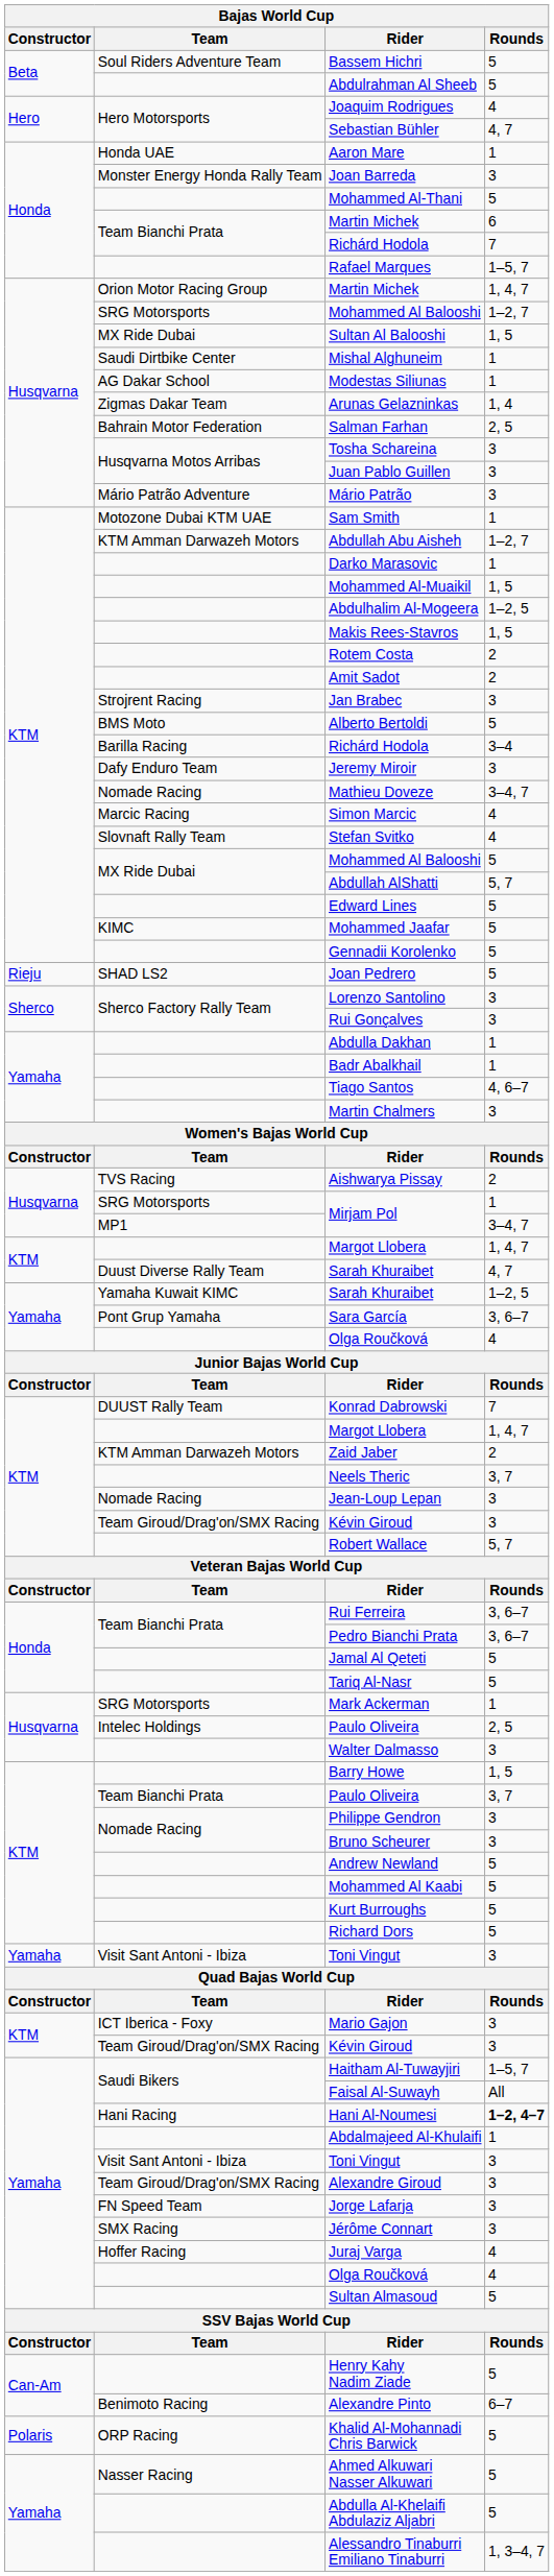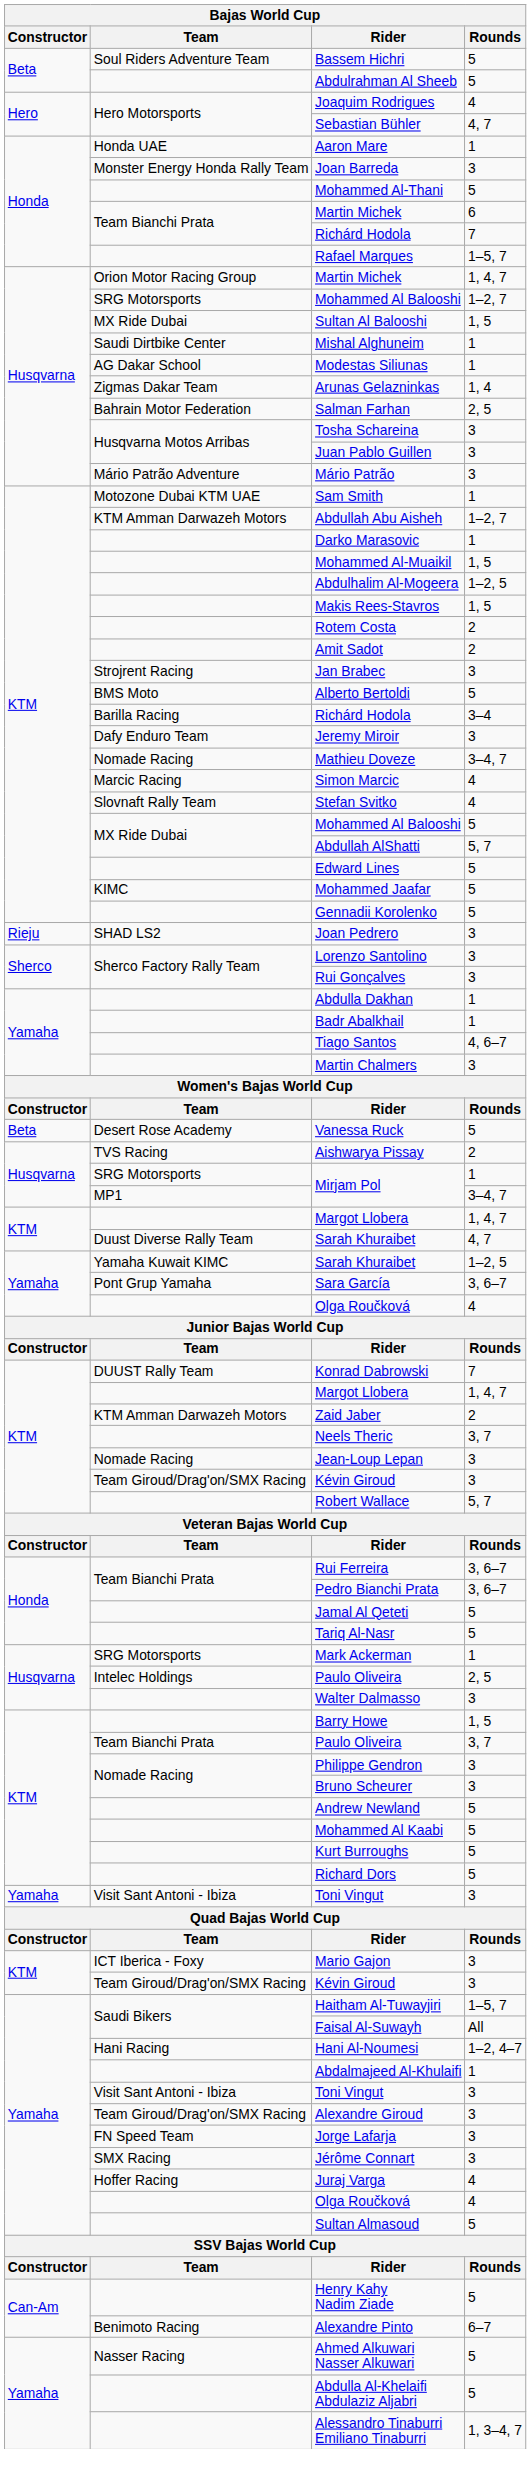 <table class="wikitable" style="font-size: 85%">
 <tr>
 <th colspan=4>Bajas World Cup</th>
 </tr>
 <tr>
 <th>Constructor</th>
 <th>Team</th>
 <th>Rider</th>
 <th>Rounds</th>
 </tr>
 <tr>
 <td rowspan=2> <a href='#'>Beta</a></td>
 <td>Soul Riders Adventure Team</td>
 <td> <a href='#'>Bassem Hichri</a></td>
 <td>5</td>
 </tr>
 <tr>
 <td></td>
 <td> <a href='#'>Abdulrahman Al Sheeb</a></td>
 <td>5</td>
 </tr>
 <tr>
 <td rowspan=2> <a href='#'>Hero</a></td>
 <td rowspan=2>Hero Motorsports</td>
 <td> <a href='#'>Joaquim Rodrigues</a></td>
 <td>4</td>
 </tr>
 <tr>
 <td> <a href='#'>Sebastian Bühler</a></td>
 <td>4, 7</td>
 </tr>
 <tr>
 <td rowspan=6> <a href='#'>Honda</a></td>
 <td>Honda UAE</td>
 <td> <a href='#'>Aaron Mare</a></td>
 <td>1</td>
 </tr>
 <tr>
 <td>Monster Energy Honda Rally Team</td>
 <td> <a href='#'>Joan Barreda</a></td>
 <td>3</td>
 </tr>
 <tr>
 <td></td>
 <td> <a href='#'>Mohammed Al-Thani</a></td>
 <td>5</td>
 </tr>
 <tr>
 <td rowspan=2>Team Bianchi Prata</td>
 <td> <a href='#'>Martin Michek</a></td>
 <td>6</td>
 </tr>
 <tr>
 <td> <a href='#'>Richárd Hodola</a></td>
 <td>7</td>
 </tr>
 <tr>
 <td></td>
 <td> <a href='#'>Rafael Marques</a></td>
 <td>1–5, 7</td>
 </tr>
 <tr>
 <td rowspan=10> <a href='#'>Husqvarna</a></td>
 <td>Orion Motor Racing Group</td>
 <td> <a href='#'>Martin Michek</a></td>
 <td>1, 4, 7</td>
 </tr>
 <tr>
 <td>SRG Motorsports</td>
 <td> <a href='#'>Mohammed Al Balooshi</a></td>
 <td>1–2, 7</td>
 </tr>
 <tr>
 <td>MX Ride Dubai</td>
 <td> <a href='#'>Sultan Al Balooshi</a></td>
 <td>1, 5</td>
 </tr>
 <tr>
 <td>Saudi Dirtbike Center</td>
 <td> <a href='#'>Mishal Alghuneim</a></td>
 <td>1</td>
 </tr>
 <tr>
 <td>AG Dakar School</td>
 <td> <a href='#'>Modestas Siliunas</a></td>
 <td>1</td>
 </tr>
 <tr>
 <td>Zigmas Dakar Team</td>
 <td> <a href='#'>Arunas Gelazninkas</a></td>
 <td>1, 4</td>
 </tr>
 <tr>
 <td>Bahrain Motor Federation</td>
 <td> <a href='#'>Salman Farhan</a></td>
 <td>2, 5</td>
 </tr>
 <tr>
 <td rowspan=2>Husqvarna Motos Arribas</td>
 <td> <a href='#'>Tosha Schareina</a></td>
 <td>3</td>
 </tr>
 <tr>
 <td> <a href='#'>Juan Pablo Guillen</a></td>
 <td>3</td>
 </tr>
 <tr>
 <td>Mário Patrão Adventure</td>
 <td> <a href='#'>Mário Patrão</a></td>
 <td>3</td>
 </tr>
 <tr>
 <td rowspan=20> <a href='#'>KTM</a></td>
 <td>Motozone Dubai KTM UAE</td>
 <td> <a href='#'>Sam Smith</a></td>
 <td>1</td>
 </tr>
 <tr>
 <td>KTM Amman Darwazeh Motors</td>
 <td> <a href='#'>Abdullah Abu Aisheh</a></td>
 <td>1–2, 7</td>
 </tr>
 <tr>
 <td></td>
 <td> <a href='#'>Darko Marasovic</a></td>
 <td>1</td>
 </tr>
 <tr>
 <td></td>
 <td> <a href='#'>Mohammed Al-Muaikil</a></td>
 <td>1, 5</td>
 </tr>
 <tr>
 <td></td>
 <td> <a href='#'>Abdulhalim Al-Mogeera</a></td>
 <td>1–2, 5</td>
 </tr>
 <tr>
 <td></td>
 <td> <a href='#'>Makis Rees-Stavros</a></td>
 <td>1, 5</td>
 </tr>
 <tr>
 <td></td>
 <td> <a href='#'>Rotem Costa</a></td>
 <td>2</td>
 </tr>
 <tr>
 <td></td>
 <td> <a href='#'>Amit Sadot</a></td>
 <td>2</td>
 </tr>
 <tr>
 <td>Strojrent Racing</td>
 <td> <a href='#'>Jan Brabec</a></td>
 <td>3</td>
 </tr>
 <tr>
 <td>BMS Moto</td>
 <td> <a href='#'>Alberto Bertoldi</a></td>
 <td>5</td>
 </tr>
 <tr>
 <td>Barilla Racing</td>
 <td> <a href='#'>Richárd Hodola</a></td>
 <td>3–4</td>
 </tr>
 <tr>
 <td>Dafy Enduro Team</td>
 <td> <a href='#'>Jeremy Miroir</a></td>
 <td>3</td>
 </tr>
 <tr>
 <td>Nomade Racing</td>
 <td> <a href='#'>Mathieu Doveze</a></td>
 <td>3–4, 7</td>
 </tr>
 <tr>
 <td>Marcic Racing</td>
 <td> <a href='#'>Simon Marcic</a></td>
 <td>4</td>
 </tr>
 <tr>
 <td>Slovnaft Rally Team</td>
 <td> <a href='#'>Stefan Svitko</a></td>
 <td>4</td>
 </tr>
 <tr>
 <td rowspan=2>MX Ride Dubai</td>
 <td> <a href='#'>Mohammed Al Balooshi</a></td>
 <td>5</td>
 </tr>
 <tr>
 <td> <a href='#'>Abdullah AlShatti</a></td>
 <td>5, 7</td>
 </tr>
 <tr>
 <td></td>
 <td> <a href='#'>Edward Lines</a></td>
 <td>5</td>
 </tr>
 <tr>
 <td>KIMC</td>
 <td> <a href='#'>Mohammed Jaafar</a></td>
 <td>5</td>
 </tr>
 <tr>
 <td></td>
 <td> <a href='#'>Gennadii Korolenko</a></td>
 <td>5</td>
 </tr>
 <tr>
 <td> <a href='#'>Rieju</a></td>
 <td>SHAD LS2</td>
 <td> <a href='#'>Joan Pedrero</a></td>
-<td>5</td>
+<td>3</td>
 </tr>
 <tr>
 <td rowspan=2> <a href='#'>Sherco</a></td>
 <td rowspan=2>Sherco Factory Rally Team</td>
 <td> <a href='#'>Lorenzo Santolino</a></td>
 <td>3</td>
 </tr>
 <tr>
 <td> <a href='#'>Rui Gonçalves</a></td>
 <td>3</td>
 </tr>
 <tr>
 <td rowspan=4> <a href='#'>Yamaha</a></td>
 <td></td>
 <td> <a href='#'>Abdulla Dakhan</a></td>
 <td>1</td>
 </tr>
 <tr>
 <td></td>
 <td> <a href='#'>Badr Abalkhail</a></td>
 <td>1</td>
 </tr>
 <tr>
 <td></td>
 <td> <a href='#'>Tiago Santos</a></td>
 <td>4, 6–7</td>
 </tr>
 <tr>
 <td></td>
 <td> <a href='#'>Martin Chalmers</a></td>
 <td>3</td>
 </tr>
 <tr>
 <th colspan=4>Women's Bajas World Cup</th>
 </tr>
 <tr>
 <th>Constructor</th>
 <th>Team</th>
 <th>Rider</th>
 <th>Rounds</th>
+</tr>
+<tr>
+<td> <a href='#'>Beta</a></td>
+<td>Desert Rose Academy</td>
+<td> <a href='#'>Vanessa Ruck</a></td>
+<td>5</td>
 </tr>
 <tr>
 <td rowspan=3> <a href='#'>Husqvarna</a></td>
 <td>TVS Racing</td>
 <td> <a href='#'>Aishwarya Pissay</a></td>
 <td>2</td>
 </tr>
 <tr>
 <td>SRG Motorsports</td>
 <td rowspan=2> <a href='#'>Mirjam Pol</a></td>
 <td>1</td>
 </tr>
 <tr>
 <td>MP1</td>
 <td>3–4, 7</td>
 </tr>
 <tr>
 <td rowspan=2> <a href='#'>KTM</a></td>
 <td></td>
 <td> <a href='#'>Margot Llobera</a></td>
 <td>1, 4, 7</td>
 </tr>
 <tr>
 <td>Duust Diverse Rally Team</td>
 <td> <a href='#'>Sarah Khuraibet</a></td>
 <td>4, 7</td>
 </tr>
 <tr>
 <td rowspan=3> <a href='#'>Yamaha</a></td>
 <td>Yamaha Kuwait KIMC</td>
 <td> <a href='#'>Sarah Khuraibet</a></td>
 <td>1–2, 5</td>
 </tr>
 <tr>
 <td>Pont Grup Yamaha</td>
 <td> <a href='#'>Sara García</a></td>
 <td>3, 6–7</td>
 </tr>
 <tr>
 <td></td>
 <td> <a href='#'>Olga Roučková</a></td>
 <td>4</td>
 </tr>
 <tr>
 <th colspan=4>Junior Bajas World Cup</th>
 </tr>
 <tr>
 <th>Constructor</th>
 <th>Team</th>
 <th>Rider</th>
 <th>Rounds</th>
 </tr>
 <tr>
 <td rowspan=7> <a href='#'>KTM</a></td>
 <td>DUUST Rally Team</td>
 <td> <a href='#'>Konrad Dabrowski</a></td>
 <td>7</td>
 </tr>
 <tr>
 <td></td>
 <td> <a href='#'>Margot Llobera</a></td>
 <td>1, 4, 7</td>
 </tr>
 <tr>
 <td>KTM Amman Darwazeh Motors</td>
 <td> <a href='#'>Zaid Jaber</a></td>
 <td>2</td>
 </tr>
 <tr>
 <td></td>
 <td> <a href='#'>Neels Theric</a></td>
 <td>3, 7</td>
 </tr>
 <tr>
 <td>Nomade Racing</td>
 <td> <a href='#'>Jean-Loup Lepan</a></td>
 <td>3</td>
 </tr>
 <tr>
 <td>Team Giroud/Drag'on/SMX Racing</td>
 <td> <a href='#'>Kévin Giroud</a></td>
 <td>3</td>
 </tr>
 <tr>
 <td></td>
 <td> <a href='#'>Robert Wallace</a></td>
 <td>5, 7</td>
 </tr>
 <tr>
 <th colspan=4>Veteran Bajas World Cup</th>
 </tr>
 <tr>
 <th>Constructor</th>
 <th>Team</th>
 <th>Rider</th>
 <th>Rounds</th>
 </tr>
 <tr>
 <td rowspan=4> <a href='#'>Honda</a></td>
 <td rowspan=2>Team Bianchi Prata</td>
 <td> <a href='#'>Rui Ferreira</a></td>
 <td>3, 6–7</td>
 </tr>
 <tr>
 <td> <a href='#'>Pedro Bianchi Prata</a></td>
 <td>3, 6–7</td>
 </tr>
 <tr>
 <td></td>
 <td> <a href='#'>Jamal Al Qeteti</a></td>
 <td>5</td>
 </tr>
 <tr>
 <td></td>
 <td> <a href='#'>Tariq Al-Nasr</a></td>
 <td>5</td>
 </tr>
 <tr>
 <td rowspan=3> <a href='#'>Husqvarna</a></td>
 <td>SRG Motorsports</td>
 <td> <a href='#'>Mark Ackerman</a></td>
 <td>1</td>
 </tr>
 <tr>
 <td>Intelec Holdings</td>
 <td> <a href='#'>Paulo Oliveira</a></td>
 <td>2, 5</td>
 </tr>
 <tr>
 <td></td>
 <td> <a href='#'>Walter Dalmasso</a></td>
 <td>3</td>
 </tr>
 <tr>
 <td rowspan=8> <a href='#'>KTM</a></td>
 <td></td>
 <td> <a href='#'>Barry Howe</a></td>
 <td>1, 5</td>
 </tr>
 <tr>
 <td>Team Bianchi Prata</td>
 <td> <a href='#'>Paulo Oliveira</a></td>
 <td>3, 7</td>
 </tr>
 <tr>
 <td rowspan=2>Nomade Racing</td>
 <td> <a href='#'>Philippe Gendron</a></td>
 <td>3</td>
 </tr>
 <tr>
 <td> <a href='#'>Bruno Scheurer</a></td>
 <td>3</td>
 </tr>
 <tr>
 <td></td>
 <td> <a href='#'>Andrew Newland</a></td>
 <td>5</td>
 </tr>
 <tr>
 <td></td>
 <td> <a href='#'>Mohammed Al Kaabi</a></td>
 <td>5</td>
 </tr>
 <tr>
 <td></td>
 <td> <a href='#'>Kurt Burroughs</a></td>
 <td>5</td>
 </tr>
 <tr>
 <td></td>
 <td> <a href='#'>Richard Dors</a></td>
 <td>5</td>
 </tr>
 <tr>
 <td> <a href='#'>Yamaha</a></td>
 <td>Visit Sant Antoni - Ibiza</td>
 <td> <a href='#'>Toni Vingut</a></td>
 <td>3</td>
 </tr>
 <tr>
 <th colspan=4>Quad Bajas World Cup</th>
 </tr>
 <tr>
 <th>Constructor</th>
 <th>Team</th>
 <th>Rider</th>
 <th>Rounds</th>
 </tr>
 <tr>
 <td rowspan=2> <a href='#'>KTM</a></td>
 <td>ICT Iberica - Foxy</td>
 <td> <a href='#'>Mario Gajon</a></td>
 <td>3</td>
 </tr>
 <tr>
 <td>Team Giroud/Drag'on/SMX Racing</td>
 <td> <a href='#'>Kévin Giroud</a></td>
 <td>3</td>
 </tr>
 <tr>
 <td rowspan=11> <a href='#'>Yamaha</a></td>
 <td rowspan=2>Saudi Bikers</td>
 <td> <a href='#'>Haitham Al-Tuwayjiri</a></td>
 <td>1–5, 7</td>
 </tr>
 <tr>
 <td> <a href='#'>Faisal Al-Suwayh</a></td>
 <td>All</td>
 </tr>
 <tr>
 <td>Hani Racing</td>
 <td> <a href='#'>Hani Al-Noumesi</a></td>
-<td><strong>1–2, 4–7</strong></td>
+<td>1–2, 4–7</td>
 </tr>
 <tr>
 <td></td>
 <td> <a href='#'>Abdalmajeed Al-Khulaifi</a></td>
 <td>1</td>
 </tr>
 <tr>
 <td>Visit Sant Antoni - Ibiza</td>
 <td> <a href='#'>Toni Vingut</a></td>
 <td>3</td>
 </tr>
 <tr>
 <td>Team Giroud/Drag'on/SMX Racing</td>
 <td> <a href='#'>Alexandre Giroud</a></td>
 <td>3</td>
 </tr>
 <tr>
 <td>FN Speed Team</td>
 <td> <a href='#'>Jorge Lafarja</a></td>
 <td>3</td>
 </tr>
 <tr>
 <td>SMX Racing</td>
 <td> <a href='#'>Jérôme Connart</a></td>
 <td>3</td>
 </tr>
 <tr>
 <td>Hoffer Racing</td>
 <td> <a href='#'>Juraj Varga</a></td>
 <td>4</td>
 </tr>
 <tr>
 <td></td>
 <td> <a href='#'>Olga Roučková</a></td>
 <td>4</td>
 </tr>
 <tr>
 <td></td>
 <td> <a href='#'>Sultan Almasoud</a></td>
 <td>5</td>
 </tr>
 <tr>
 <th colspan=4>SSV Bajas World Cup</th>
 </tr>
 <tr>
 <th>Constructor</th>
 <th>Team</th>
 <th>Rider</th>
 <th>Rounds</th>
 </tr>
 <tr>
 <td rowspan=2> <a href='#'>Can-Am</a></td>
 <td></td>
 <td> <a href='#'>Henry Kahy</a><br> <a href='#'>Nadim Ziade</a></td>
 <td>5</td>
 </tr>
 <tr>
 <td>Benimoto Racing</td>
 <td> <a href='#'>Alexandre Pinto</a></td>
 <td>6–7</td>
 </tr>
 <tr>
-<td> <a href='#'>Polaris</a></td>
-<td>ORP Racing</td>
-<td> <a href='#'>Khalid Al-Mohannadi</a><br> <a href='#'>Chris Barwick</a></td>
-<td>5</td>
-</tr>
-<tr>
 <td rowspan=3> <a href='#'>Yamaha</a></td>
 <td>Nasser Racing</td>
 <td> <a href='#'>Ahmed Alkuwari</a><br> <a href='#'>Nasser Alkuwari</a></td>
 <td>5</td>
 </tr>
 <tr>
 <td></td>
 <td> <a href='#'>Abdulla Al-Khelaifi</a><br> <a href='#'>Abdulaziz Aljabri</a></td>
 <td>5</td>
 </tr>
 <tr>
 <td></td>
 <td> <a href='#'>Alessandro Tinaburri</a><br> <a href='#'>Emiliano Tinaburri</a></td>
 <td>1, 3–4, 7</td>
 </tr>
 <tr>
 </tr>
 </table>
